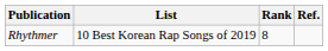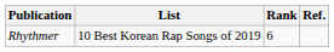 <table class="wikitable">
 <tr>
 <th>Publication</th>
 <th>List</th>
 <th>Rank</th>
 <th>Ref.</th>
 </tr>
 <tr>
 <td><em>Rhythmer</em></td>
 <td>10 Best Korean Rap Songs of 2019</td>
-<td>8</td>
+<td>6</td>
 <td></td>
 </tr>
 </table>
